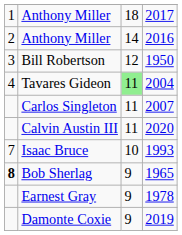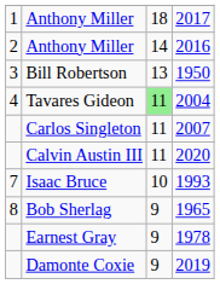 <table class="wikitable">
 <tr>
 </tr>
 <tr>
 <td>1</td>
 <td><a href='#'>Anthony Miller</a></td>
 <td>18</td>
 <td><a href='#'>2017</a></td>
 </tr>
 <tr>
 <td>2</td>
 <td><a href='#'>Anthony Miller</a></td>
 <td>14</td>
 <td><a href='#'>2016</a></td>
 </tr>
 <tr>
 <td>3</td>
 <td>Bill Robertson</td>
-<td>12</td>
+<td>13</td>
 <td><a href='#'>1950</a></td>
 </tr>
 <tr>
 <td>4</td>
 <td>Tavares Gideon</td>
 <td style="background: lightgreen;">11</td>
 <td><a href='#'>2004</a></td>
 </tr>
 <tr>
 <td></td>
 <td><a href='#'>Carlos Singleton</a></td>
 <td>11</td>
 <td><a href='#'>2007</a></td>
 </tr>
 <tr>
 <td></td>
 <td><a href='#'>Calvin Austin III</a></td>
 <td>11</td>
 <td><a href='#'>2020</a></td>
 </tr>
 <tr>
 <td>7</td>
 <td><a href='#'>Isaac Bruce</a></td>
 <td>10</td>
 <td><a href='#'>1993</a></td>
 </tr>
 <tr>
-<td><strong>8</strong></td>
+<td>8</td>
 <td><a href='#'>Bob Sherlag</a></td>
 <td>9</td>
 <td><a href='#'>1965</a></td>
 </tr>
 <tr>
 <td></td>
 <td><a href='#'>Earnest Gray</a></td>
 <td>9</td>
 <td><a href='#'>1978</a></td>
 </tr>
 <tr>
 <td></td>
 <td><a href='#'>Damonte Coxie</a></td>
 <td>9</td>
 <td><a href='#'>2019</a></td>
 </tr>
 </table>
